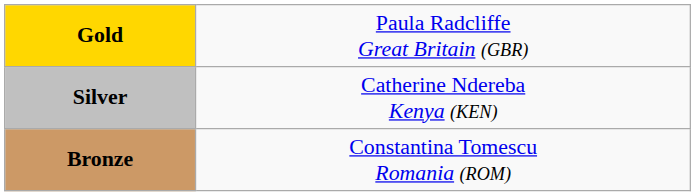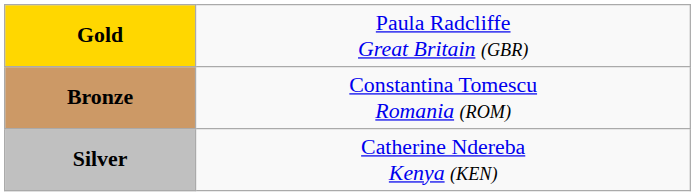 <table class="wikitable" style=" text-align:center; font-size:110%;" width="35%">
 <tr>
 <td bgcolor="gold"><strong>Gold</strong></td>
 <td> <a href='#'>Paula Radcliffe</a><br><em><a href='#'>Great Britain</a> <small>(GBR)</small></em></td>
 </tr>
 <tr>
+<td bgcolor="CC9966"><strong>Bronze</strong></td>
+<td> <a href='#'>Constantina Tomescu</a><br><em><a href='#'>Romania</a> <small>(ROM)</small></em></td>
+</tr>
+<tr>
 <td bgcolor="silver"><strong>Silver</strong></td>
 <td> <a href='#'>Catherine Ndereba</a><br><em><a href='#'>Kenya</a> <small>(KEN)</small></em></td>
 </tr>
-<tr>
-<td bgcolor="CC9966"><strong>Bronze</strong></td>
-<td> <a href='#'>Constantina Tomescu</a><br><em><a href='#'>Romania</a> <small>(ROM)</small></em></td>
-</tr>
 </table>
